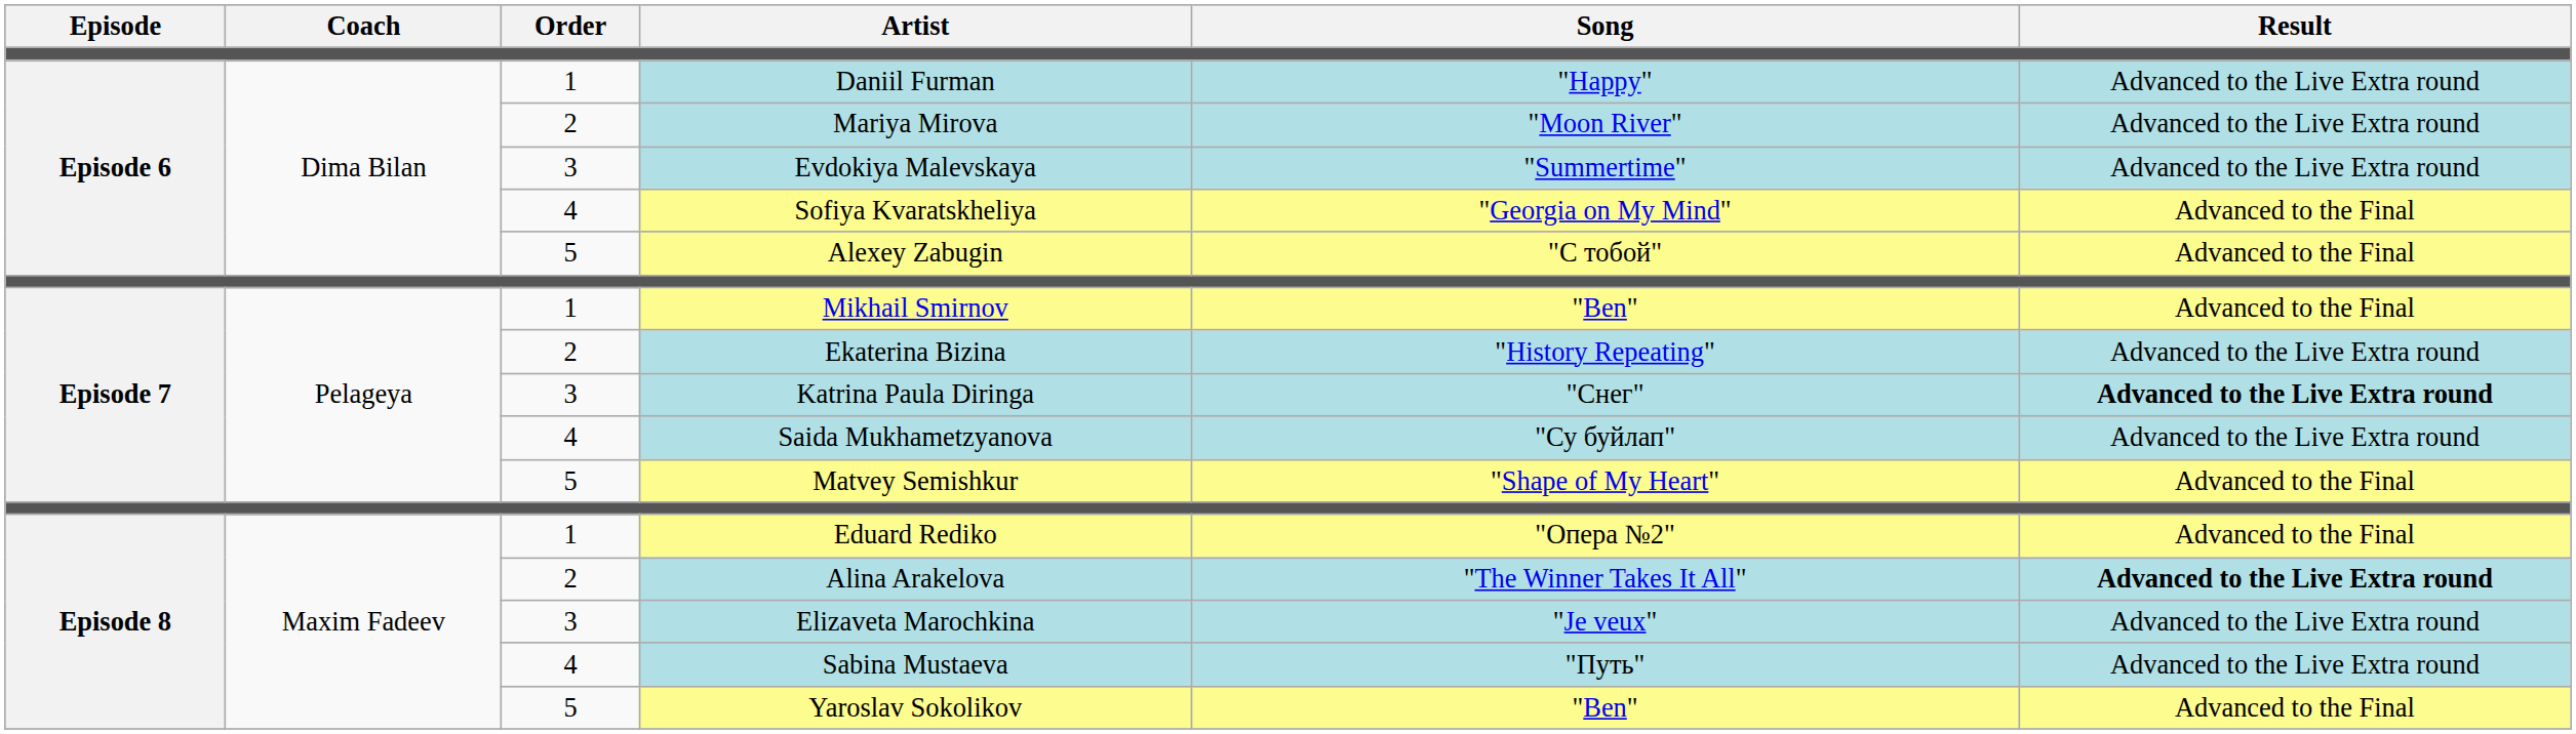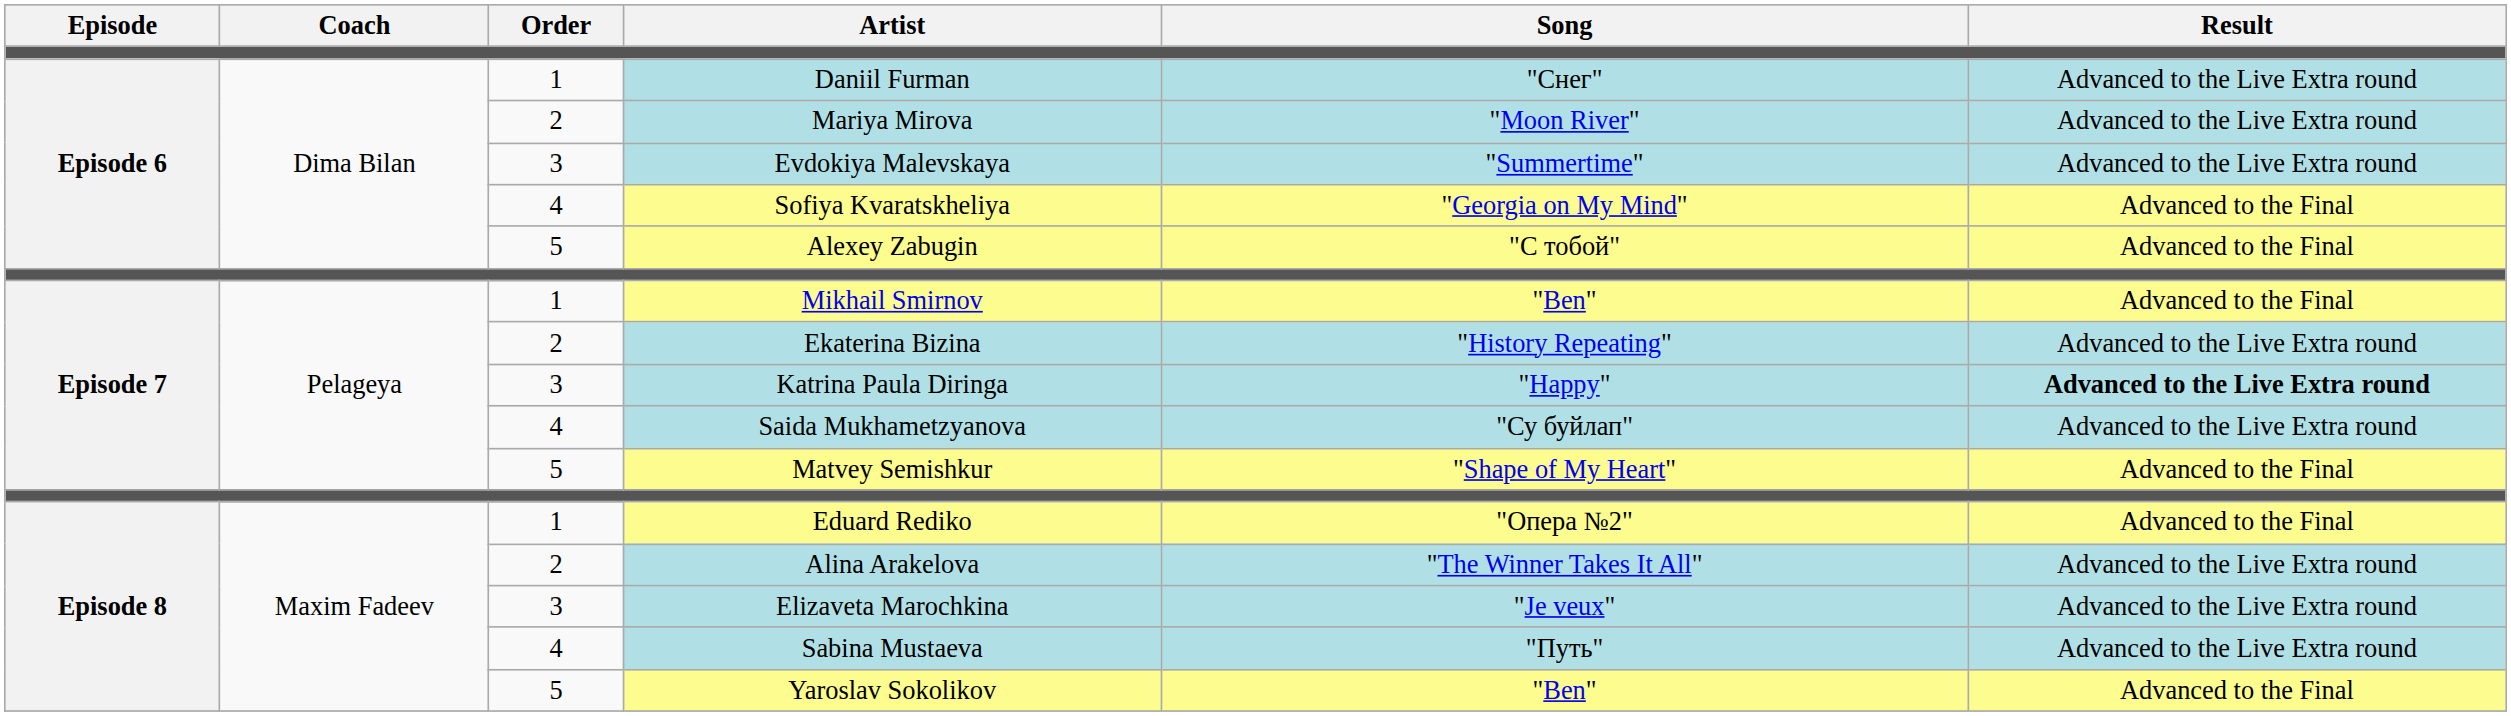 <table class="wikitable" style="text-align: center; width:120%;">
 <tr>
 <th style="width:08%;">Episode</th>
 <th style="width:10%;">Coach</th>
 <th style="width:05%;">Order</th>
 <th style="width:20%;">Artist</th>
 <th style="width:30%;">Song</th>
 <th style="width:20%;">Result</th>
 </tr>
 <tr>
 <td colspan=6 style="background:#555;"></td>
 </tr>
 <tr>
 <th rowspan=5>Episode 6 <br> </th>
 <td rowspan=5>Dima Bilan</td>
 <td>1</td>
 <td style="background:#B0E0E6;">Daniil Furman</td>
-<td style="background:#B0E0E6;">"<a href='#'>Happy</a>"</td>
+<td style="background:#B0E0E6;">"Снег"</td>
 <td style="background:#B0E0E6;">Advanced to the Live Extra round</td>
 </tr>
 <tr>
 <td>2</td>
 <td style="background:#B0E0E6;">Mariya Mirova</td>
 <td style="background:#B0E0E6;">"<a href='#'>Moon River</a>"</td>
 <td style="background:#B0E0E6;">Advanced to the Live Extra round</td>
 </tr>
 <tr>
 <td>3</td>
 <td style="background:#B0E0E6;">Evdokiya Malevskaya</td>
 <td style="background:#B0E0E6;">"<a href='#'>Summertime</a>"</td>
 <td style="background:#B0E0E6;">Advanced to the Live Extra round</td>
 </tr>
 <tr>
 <td>4</td>
 <td style="background:#fdfc8f">Sofiya Kvaratskheliya</td>
 <td style="background:#fdfc8f">"<a href='#'>Georgia on My Mind</a>"</td>
 <td style="background:#fdfc8f">Advanced to the Final</td>
 </tr>
 <tr>
 <td>5</td>
 <td style="background:#fdfc8f">Alexey Zabugin</td>
 <td style="background:#fdfc8f">"С тобой"</td>
 <td style="background:#fdfc8f">Advanced to the Final</td>
 </tr>
 <tr>
 <td colspan="6" style="background:#555;"></td>
 </tr>
 <tr>
 <th rowspan=5>Episode 7 <br> </th>
 <td rowspan=5>Pelageya</td>
 <td>1</td>
 <td style="background:#fdfc8f"><a href='#'>Mikhail Smirnov</a></td>
 <td style="background:#fdfc8f">"<a href='#'>Ben</a>"</td>
 <td style="background:#fdfc8f">Advanced to the Final</td>
 </tr>
 <tr>
 <td>2</td>
 <td style="background:#B0E0E6;">Ekaterina Bizina</td>
 <td style="background:#B0E0E6;">"<a href='#'>History Repeating</a>"</td>
 <td style="background:#B0E0E6;">Advanced to the Live Extra round</td>
 </tr>
 <tr>
 <td>3</td>
 <td style="background:#B0E0E6;">Katrina Paula Diringa</td>
-<td style="background:#B0E0E6;">"Снег"</td>
+<td style="background:#B0E0E6;">"<a href='#'>Happy</a>"</td>
 <td style="background:#B0E0E6;"><strong>Advanced to the Live Extra round</strong></td>
 </tr>
 <tr>
 <td>4</td>
 <td style="background:#B0E0E6;">Saida Mukhametzyanova</td>
 <td style="background:#B0E0E6;">"Су буйлап"</td>
 <td style="background:#B0E0E6;">Advanced to the Live Extra round</td>
 </tr>
 <tr>
 <td>5</td>
 <td style="background:#fdfc8f">Matvey Semishkur</td>
 <td style="background:#fdfc8f">"<a href='#'>Shape of My Heart</a>"</td>
 <td style="background:#fdfc8f">Advanced to the Final</td>
 </tr>
 <tr>
 <td colspan="6" style="background:#555;"></td>
 </tr>
 <tr>
 <th rowspan=5>Episode 8 <br> </th>
 <td rowspan=5>Maxim Fadeev</td>
 <td>1</td>
 <td style="background:#fdfc8f">Eduard Rediko</td>
 <td style="background:#fdfc8f">"Опера №2"</td>
 <td style="background:#fdfc8f">Advanced to the Final</td>
 </tr>
 <tr>
 <td>2</td>
 <td style="background:#B0E0E6;">Alina Arakelova</td>
 <td style="background:#B0E0E6;">"<a href='#'>The Winner Takes It All</a>"</td>
-<td style="background:#B0E0E6;"><strong>Advanced to the Live Extra round</strong></td>
+<td style="background:#B0E0E6;">Advanced to the Live Extra round</td>
 </tr>
 <tr>
 <td>3</td>
 <td style="background:#B0E0E6;">Elizaveta Marochkina</td>
 <td style="background:#B0E0E6;">"<a href='#'>Je veux</a>"</td>
 <td style="background:#B0E0E6;">Advanced to the Live Extra round</td>
 </tr>
 <tr>
 <td>4</td>
 <td style="background:#B0E0E6;">Sabina Mustaeva</td>
 <td style="background:#B0E0E6;">"Путь"</td>
 <td style="background:#B0E0E6;">Advanced to the Live Extra round</td>
 </tr>
 <tr>
 <td>5</td>
 <td style="background:#fdfc8f">Yaroslav Sokolikov</td>
 <td style="background:#fdfc8f">"<a href='#'>Ben</a>"</td>
 <td style="background:#fdfc8f">Advanced to the Final</td>
 </tr>
 </table>
